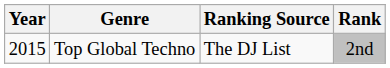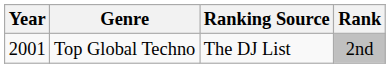 <table class=wikitable>
 <tr>
 <th>Year</th>
 <th>Genre</th>
 <th>Ranking Source</th>
 <th>Rank</th>
 </tr>
 <tr>
-<td>2015</td>
+<td>2001</td>
 <td>Top Global Techno</td>
 <td>The DJ List</td>
 <td style="background:silver;text-align:center;">2nd</td>
 </tr>
 </table>
